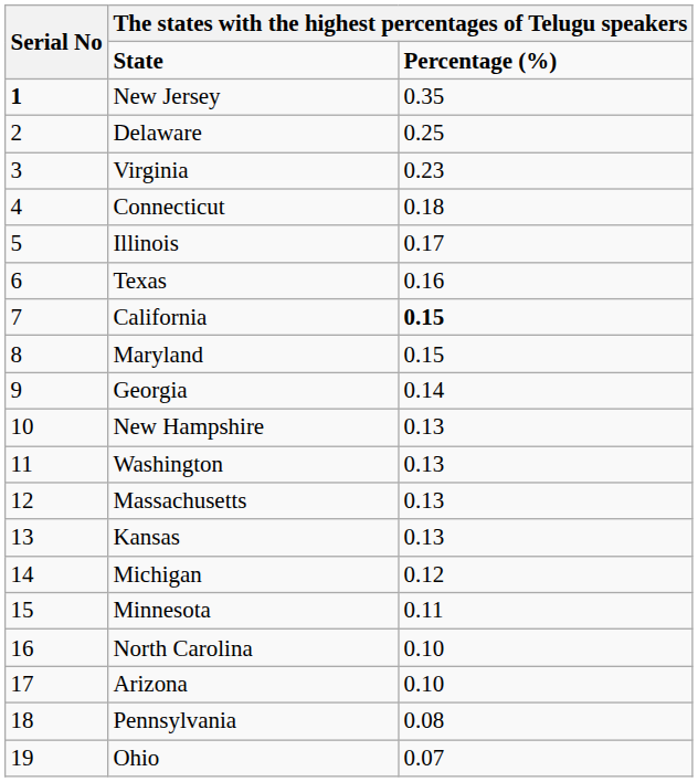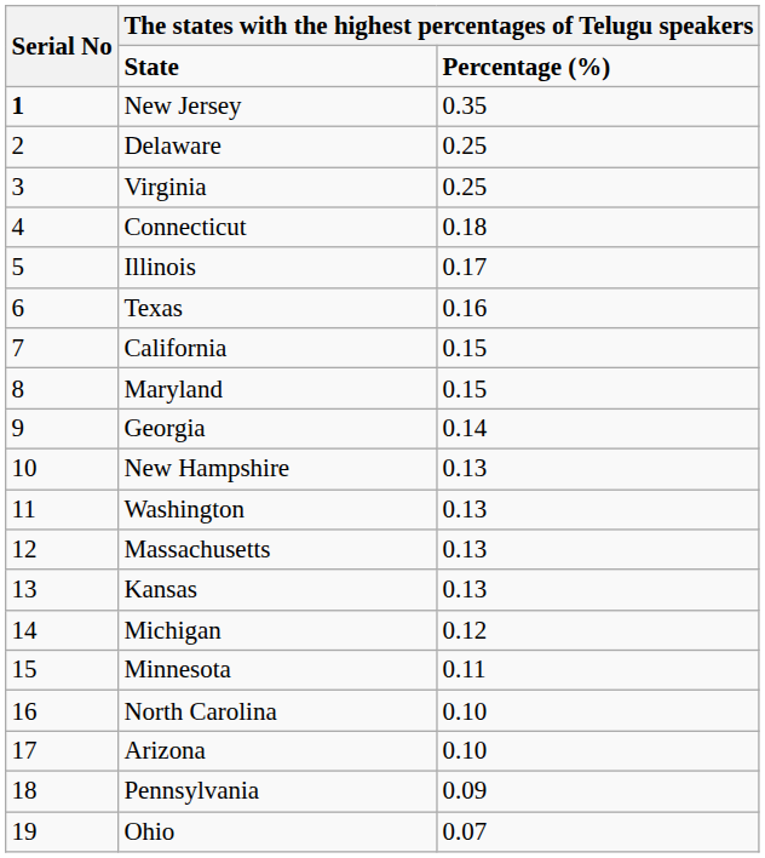 <table class="wikitable sortable">
 <tr>
 <th rowspan="2">Serial No</th>
 <th colspan="2">The states with the highest percentages of Telugu speakers</th>
 </tr>
 <tr>
 <td><strong>State</strong></td>
 <td><strong>Percentage (%)</strong></td>
 </tr>
 <tr>
 <td><strong>1</strong></td>
 <td>New Jersey</td>
 <td>0.35</td>
 </tr>
 <tr>
 <td>2</td>
 <td>Delaware</td>
 <td>0.25</td>
 </tr>
 <tr>
 <td>3</td>
 <td>Virginia</td>
-<td>0.23</td>
+<td>0.25</td>
 </tr>
 <tr>
 <td>4</td>
 <td>Connecticut</td>
 <td>0.18</td>
 </tr>
 <tr>
 <td>5</td>
 <td>Illinois</td>
 <td>0.17</td>
 </tr>
 <tr>
 <td>6</td>
 <td>Texas</td>
 <td>0.16</td>
 </tr>
 <tr>
 <td>7</td>
 <td>California</td>
-<td><strong>0.15</strong></td>
+<td>0.15</td>
 </tr>
 <tr>
 <td>8</td>
 <td>Maryland</td>
 <td>0.15</td>
 </tr>
 <tr>
 <td>9</td>
 <td>Georgia</td>
 <td>0.14</td>
 </tr>
 <tr>
 <td>10</td>
 <td>New Hampshire</td>
 <td>0.13</td>
 </tr>
 <tr>
 <td>11</td>
 <td>Washington</td>
 <td>0.13</td>
 </tr>
 <tr>
 <td>12</td>
 <td>Massachusetts</td>
 <td>0.13</td>
 </tr>
 <tr>
 <td>13</td>
 <td>Kansas</td>
 <td>0.13</td>
 </tr>
 <tr>
 <td>14</td>
 <td>Michigan</td>
 <td>0.12</td>
 </tr>
 <tr>
 <td>15</td>
 <td>Minnesota</td>
 <td>0.11</td>
 </tr>
 <tr>
 <td>16</td>
 <td>North Carolina</td>
 <td>0.10</td>
 </tr>
 <tr>
 <td>17</td>
 <td>Arizona</td>
 <td>0.10</td>
 </tr>
 <tr>
 <td>18</td>
 <td>Pennsylvania</td>
-<td>0.08</td>
+<td>0.09</td>
 </tr>
 <tr>
 <td>19</td>
 <td>Ohio</td>
 <td>0.07</td>
 </tr>
 </table>
